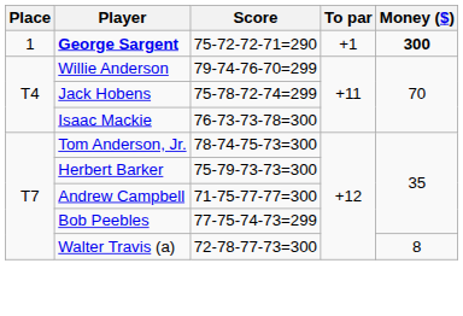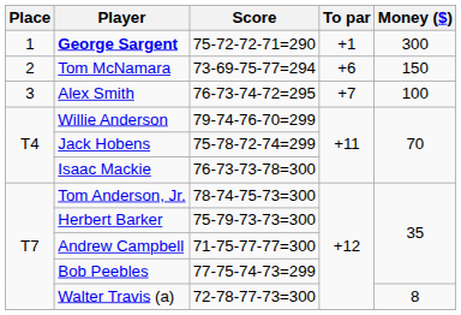 <table class=wikitable>
 <tr>
 <th>Place</th>
 <th>Player</th>
 <th>Score</th>
 <th>To par</th>
 <th>Money (<a href='#'>$</a>)</th>
 </tr>
 <tr>
 <td align=center>1</td>
 <td> <strong><a href='#'>George Sargent</a></strong></td>
 <td>75-72-72-71=290</td>
 <td align=center>+1</td>
-<td align=center><strong>300</strong></td>
+<td align=center>300</td>
+</tr>
+<tr>
+<td align=center>2</td>
+<td> <a href='#'>Tom McNamara</a></td>
+<td>73-69-75-77=294</td>
+<td align=center>+6</td>
+<td align=center>150</td>
+</tr>
+<tr>
+<td align=center>3</td>
+<td> <a href='#'>Alex Smith</a></td>
+<td>76-73-74-72=295</td>
+<td align=center>+7</td>
+<td align=center>100</td>
 </tr>
 <tr>
 <td rowspan=3 align=center>T4</td>
 <td> <a href='#'>Willie Anderson</a></td>
 <td>79-74-76-70=299</td>
 <td rowspan=3 align=center>+11</td>
 <td rowspan=3 align=center>70</td>
 </tr>
 <tr>
 <td> <a href='#'>Jack Hobens</a></td>
 <td>75-78-72-74=299</td>
 </tr>
 <tr>
 <td> <a href='#'>Isaac Mackie</a></td>
 <td>76-73-73-78=300</td>
 </tr>
 <tr>
 <td rowspan=5 align=center>T7</td>
 <td> <a href='#'>Tom Anderson, Jr.</a></td>
 <td>78-74-75-73=300</td>
 <td rowspan=5 align=center>+12</td>
 <td rowspan=4 align=center>35</td>
 </tr>
 <tr>
 <td> <a href='#'>Herbert Barker</a></td>
 <td>75-79-73-73=300</td>
 </tr>
 <tr>
 <td> <a href='#'>Andrew Campbell</a></td>
 <td>71-75-77-77=300</td>
 </tr>
 <tr>
 <td> <a href='#'>Bob Peebles</a></td>
 <td>77-75-74-73=299</td>
 </tr>
 <tr>
 <td> <a href='#'>Walter Travis</a> (a)</td>
 <td>72-78-77-73=300</td>
 <td align=center>8</td>
 </tr>
 </table>
